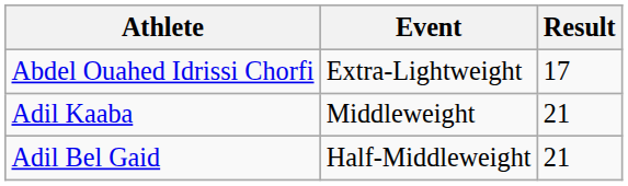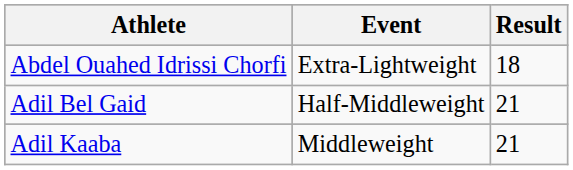 <table class=wikitable style=font-size:90%>
 <tr>
 <th>Athlete</th>
 <th>Event</th>
 <th>Result</th>
 </tr>
 <tr>
 <td><a href='#'>Abdel Ouahed Idrissi Chorfi</a></td>
 <td>Extra-Lightweight</td>
-<td>17</td>
+<td>18</td>
+</tr>
+<tr>
+<td><a href='#'>Adil Bel Gaid</a></td>
+<td>Half-Middleweight</td>
+<td>21</td>
 </tr>
 <tr>
 <td><a href='#'>Adil Kaaba</a></td>
 <td>Middleweight</td>
 <td>21</td>
 </tr>
-<tr>
-<td><a href='#'>Adil Bel Gaid</a></td>
-<td>Half-Middleweight</td>
-<td>21</td>
-</tr>
 </table>
